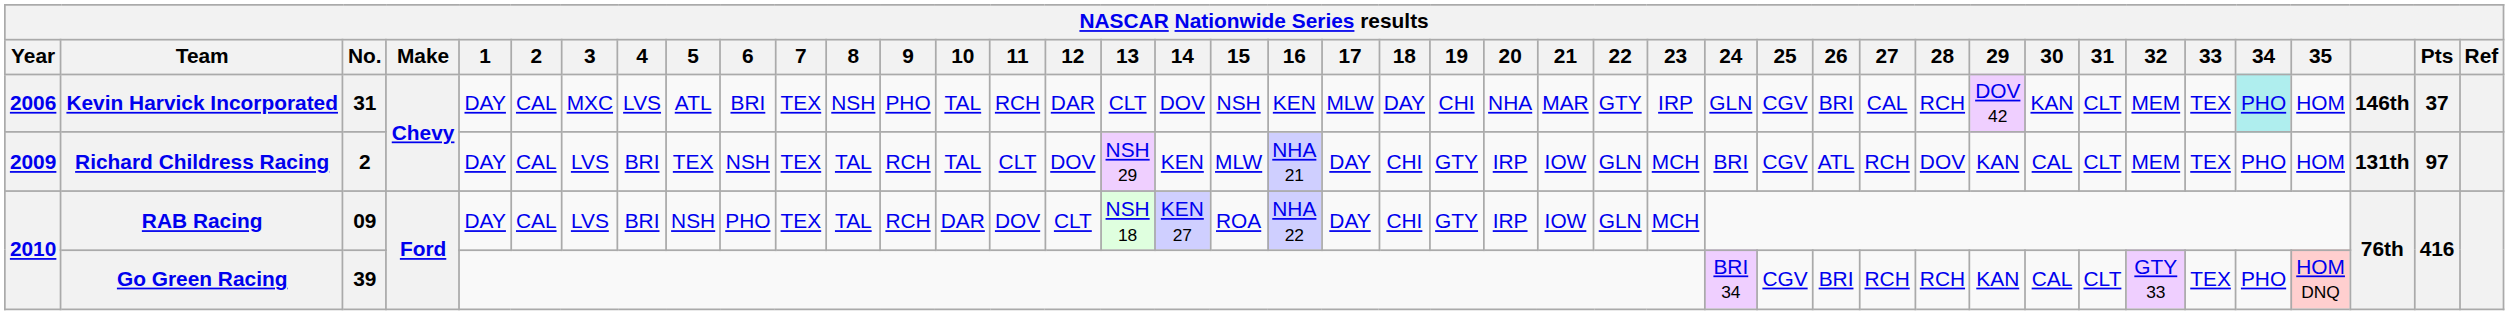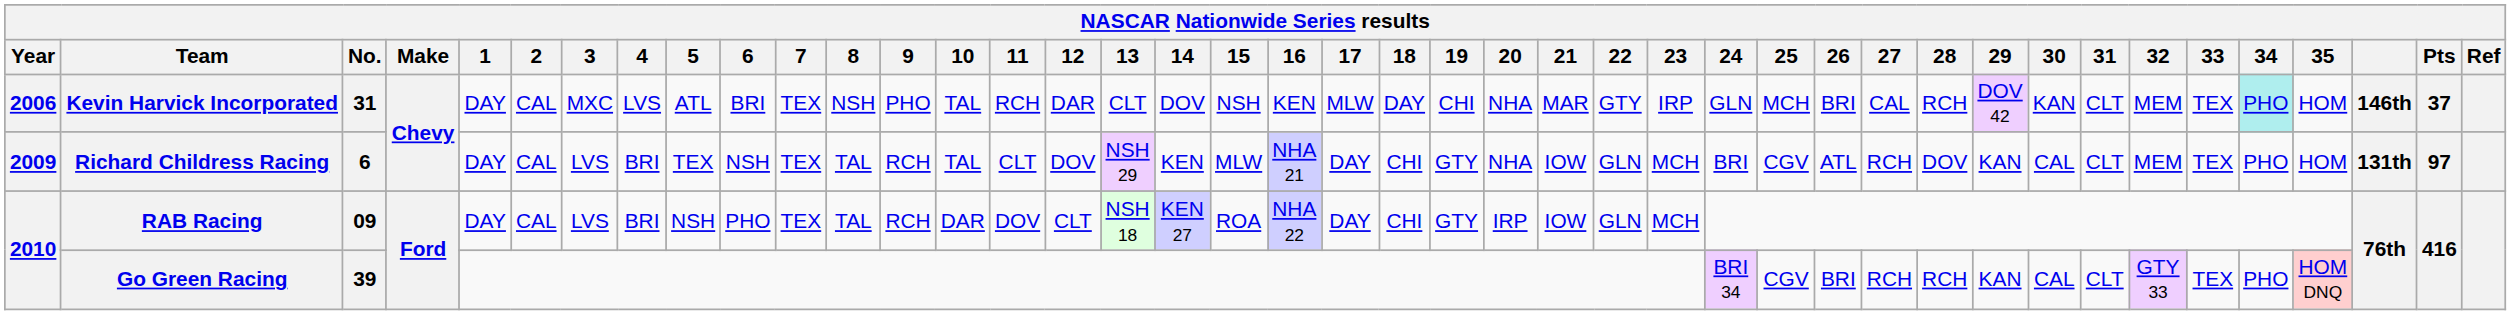 <table class="wikitable" style="text-align:center; font-size:75%">
 <tr>
 <th colspan=45><a href='#'>NASCAR</a> <a href='#'>Nationwide Series</a> results</th>
 </tr>
 <tr>
 <th>Year</th>
 <th>Team</th>
 <th>No.</th>
 <th>Make</th>
 <th>1</th>
 <th>2</th>
 <th>3</th>
 <th>4</th>
 <th>5</th>
 <th>6</th>
 <th>7</th>
 <th>8</th>
 <th>9</th>
 <th>10</th>
 <th>11</th>
 <th>12</th>
 <th>13</th>
 <th>14</th>
 <th>15</th>
 <th>16</th>
 <th>17</th>
 <th>18</th>
 <th>19</th>
 <th>20</th>
 <th>21</th>
 <th>22</th>
 <th>23</th>
 <th>24</th>
 <th>25</th>
 <th>26</th>
 <th>27</th>
 <th>28</th>
 <th>29</th>
 <th>30</th>
 <th>31</th>
 <th>32</th>
 <th>33</th>
 <th>34</th>
 <th>35</th>
 <th></th>
 <th>Pts</th>
 <th>Ref</th>
 </tr>
 <tr>
 <th><a href='#'>2006</a></th>
 <th><a href='#'>Kevin Harvick Incorporated</a></th>
 <th>31</th>
 <th rowspan="2"><a href='#'>Chevy</a></th>
 <td><a href='#'>DAY</a></td>
 <td><a href='#'>CAL</a></td>
 <td><a href='#'>MXC</a></td>
 <td><a href='#'>LVS</a></td>
 <td><a href='#'>ATL</a></td>
 <td><a href='#'>BRI</a></td>
 <td><a href='#'>TEX</a></td>
 <td><a href='#'>NSH</a></td>
 <td><a href='#'>PHO</a></td>
 <td><a href='#'>TAL</a></td>
 <td><a href='#'>RCH</a></td>
 <td><a href='#'>DAR</a></td>
 <td><a href='#'>CLT</a></td>
 <td><a href='#'>DOV</a></td>
 <td><a href='#'>NSH</a></td>
 <td><a href='#'>KEN</a></td>
 <td><a href='#'>MLW</a></td>
 <td><a href='#'>DAY</a></td>
 <td><a href='#'>CHI</a></td>
 <td><a href='#'>NHA</a></td>
 <td><a href='#'>MAR</a></td>
 <td><a href='#'>GTY</a></td>
 <td><a href='#'>IRP</a></td>
 <td><a href='#'>GLN</a></td>
-<td><a href='#'>CGV</a></td>
+<td><a href='#'>MCH</a></td>
 <td><a href='#'>BRI</a></td>
 <td><a href='#'>CAL</a></td>
 <td><a href='#'>RCH</a></td>
 <td style="background:#EFCFFF;"><a href='#'>DOV</a><br><small>42</small></td>
 <td><a href='#'>KAN</a></td>
 <td><a href='#'>CLT</a></td>
 <td><a href='#'>MEM</a></td>
 <td><a href='#'>TEX</a></td>
 <td style="background: paleturquoise;"><a href='#'>PHO</a></td>
 <td><a href='#'>HOM</a></td>
 <th>146th</th>
 <th>37</th>
 <th></th>
 </tr>
 <tr>
 <th><a href='#'>2009</a></th>
 <th><a href='#'>Richard Childress Racing</a></th>
-<th>2</th>
+<th>6</th>
 <td><a href='#'>DAY</a></td>
 <td><a href='#'>CAL</a></td>
 <td><a href='#'>LVS</a></td>
 <td><a href='#'>BRI</a></td>
 <td><a href='#'>TEX</a></td>
 <td><a href='#'>NSH</a></td>
 <td><a href='#'>TEX</a></td>
 <td><a href='#'>TAL</a></td>
 <td><a href='#'>RCH</a></td>
 <td><a href='#'>TAL</a></td>
 <td><a href='#'>CLT</a></td>
 <td><a href='#'>DOV</a></td>
 <td style="background:#EFCFFF;"><a href='#'>NSH</a><br><small>29</small></td>
 <td><a href='#'>KEN</a></td>
 <td><a href='#'>MLW</a></td>
 <td style="background:#CFCFFF;"><a href='#'>NHA</a><br><small>21</small></td>
 <td><a href='#'>DAY</a></td>
 <td><a href='#'>CHI</a></td>
 <td><a href='#'>GTY</a></td>
-<td><a href='#'>IRP</a></td>
+<td><a href='#'>NHA</a></td>
 <td><a href='#'>IOW</a></td>
 <td><a href='#'>GLN</a></td>
 <td><a href='#'>MCH</a></td>
 <td><a href='#'>BRI</a></td>
 <td><a href='#'>CGV</a></td>
 <td><a href='#'>ATL</a></td>
 <td><a href='#'>RCH</a></td>
 <td><a href='#'>DOV</a></td>
 <td><a href='#'>KAN</a></td>
 <td><a href='#'>CAL</a></td>
 <td><a href='#'>CLT</a></td>
 <td><a href='#'>MEM</a></td>
 <td><a href='#'>TEX</a></td>
 <td><a href='#'>PHO</a></td>
 <td><a href='#'>HOM</a></td>
 <th>131th</th>
 <th>97</th>
 <th></th>
 </tr>
 <tr>
 <th rowspan=2><a href='#'>2010</a></th>
 <th><a href='#'>RAB Racing</a></th>
 <th>09</th>
 <th rowspan="2"><a href='#'>Ford</a></th>
 <td><a href='#'>DAY</a></td>
 <td><a href='#'>CAL</a></td>
 <td><a href='#'>LVS</a></td>
 <td><a href='#'>BRI</a></td>
 <td><a href='#'>NSH</a></td>
 <td><a href='#'>PHO</a></td>
 <td><a href='#'>TEX</a></td>
 <td><a href='#'>TAL</a></td>
 <td><a href='#'>RCH</a></td>
 <td><a href='#'>DAR</a></td>
 <td><a href='#'>DOV</a></td>
 <td><a href='#'>CLT</a></td>
 <td style="background:#DFFFDF;"><a href='#'>NSH</a><br><small>18</small></td>
 <td style="background:#CFCFFF;"><a href='#'>KEN</a><br><small>27</small></td>
 <td><a href='#'>ROA</a></td>
 <td style="background:#CFCFFF;"><a href='#'>NHA</a><br><small>22</small></td>
 <td><a href='#'>DAY</a></td>
 <td><a href='#'>CHI</a></td>
 <td><a href='#'>GTY</a></td>
 <td><a href='#'>IRP</a></td>
 <td><a href='#'>IOW</a></td>
 <td><a href='#'>GLN</a></td>
 <td><a href='#'>MCH</a></td>
 <td colspan=12></td>
 <th rowspan=2>76th</th>
 <th rowspan=2>416</th>
 <th rowspan=2></th>
 </tr>
 <tr>
 <th><a href='#'>Go Green Racing</a></th>
 <th>39</th>
 <td colspan=23></td>
 <td style="background:#EFCFFF;"><a href='#'>BRI</a><br><small>34</small></td>
 <td><a href='#'>CGV</a></td>
 <td><a href='#'>BRI</a></td>
 <td><a href='#'>RCH</a></td>
 <td><a href='#'>RCH</a></td>
 <td><a href='#'>KAN</a></td>
 <td><a href='#'>CAL</a></td>
 <td><a href='#'>CLT</a></td>
 <td style="background:#EFCFFF;"><a href='#'>GTY</a><br><small>33</small></td>
 <td><a href='#'>TEX</a></td>
 <td><a href='#'>PHO</a></td>
 <td style="background:#FFCFCF;"><a href='#'>HOM</a><br><small>DNQ</small></td>
 </tr>
 </table>
